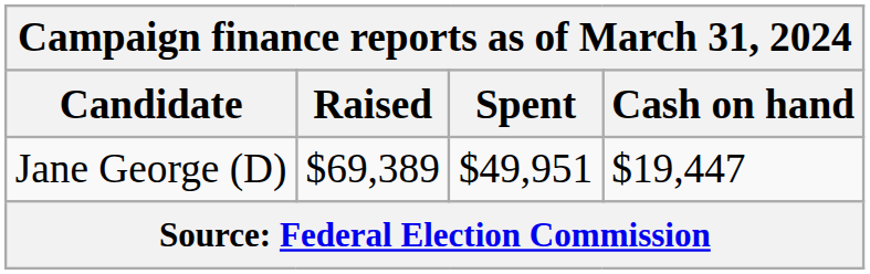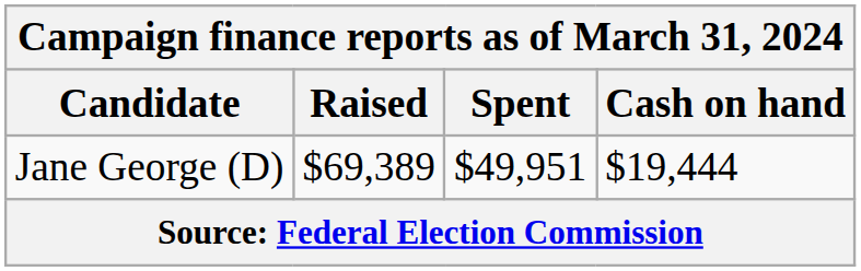 <table class="wikitable sortable">
 <tr>
 <th colspan=4>Campaign finance reports as of March 31, 2024</th>
 </tr>
 <tr style="text-align:center;">
 <th>Candidate</th>
 <th>Raised</th>
 <th>Spent</th>
 <th>Cash on hand</th>
 </tr>
 <tr>
 <td>Jane George (D)</td>
 <td>$69,389</td>
 <td>$49,951</td>
-<td>$19,447</td>
+<td>$19,444</td>
 </tr>
 <tr>
 <th colspan="4"><small>Source: <a href='#'>Federal Election Commission</a></small></th>
 </tr>
 </table>
